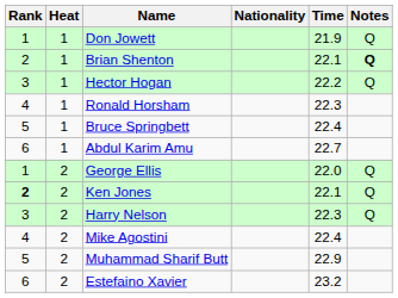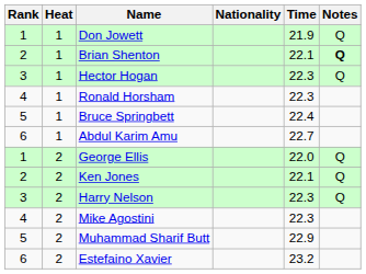 <table class="wikitable sortable" style="text-align:center">
 <tr>
 <th>Rank</th>
 <th>Heat</th>
 <th>Name</th>
 <th>Nationality</th>
 <th>Time</th>
 <th>Notes</th>
 </tr>
 <tr bgcolor=ccffcc>
 <td>1</td>
 <td>1</td>
 <td align=left><a href='#'>Don Jowett</a></td>
 <td align=left></td>
 <td>21.9</td>
 <td>Q</td>
 </tr>
 <tr bgcolor=ccffcc>
 <td>2</td>
 <td>1</td>
 <td align=left><a href='#'>Brian Shenton</a></td>
 <td align=left></td>
 <td>22.1</td>
 <td><strong>Q</strong></td>
 </tr>
 <tr bgcolor=ccffcc>
 <td>3</td>
 <td>1</td>
 <td align=left><a href='#'>Hector Hogan</a></td>
 <td align=left></td>
-<td>22.2</td>
+<td>22.3</td>
 <td>Q</td>
 </tr>
 <tr>
 <td>4</td>
 <td>1</td>
 <td align=left><a href='#'>Ronald Horsham</a></td>
 <td align=left></td>
 <td>22.3</td>
 <td></td>
 </tr>
 <tr>
 <td>5</td>
 <td>1</td>
 <td align=left><a href='#'>Bruce Springbett</a></td>
 <td align=left></td>
 <td>22.4</td>
 <td></td>
 </tr>
 <tr>
 <td>6</td>
 <td>1</td>
 <td align=left><a href='#'>Abdul Karim Amu</a></td>
 <td align=left></td>
 <td>22.7</td>
 <td></td>
 </tr>
 <tr bgcolor=ccffcc>
 <td>1</td>
 <td>2</td>
 <td align=left><a href='#'>George Ellis</a></td>
 <td align=left></td>
 <td>22.0</td>
 <td>Q</td>
 </tr>
 <tr bgcolor=ccffcc>
-<td><strong>2</strong></td>
+<td>2</td>
 <td>2</td>
 <td align=left><a href='#'>Ken Jones</a></td>
 <td align=left></td>
 <td>22.1</td>
 <td>Q</td>
 </tr>
 <tr bgcolor=ccffcc>
 <td>3</td>
 <td>2</td>
 <td align=left><a href='#'>Harry Nelson</a></td>
 <td align=left></td>
 <td>22.3</td>
 <td>Q</td>
 </tr>
 <tr>
 <td>4</td>
 <td>2</td>
 <td align=left><a href='#'>Mike Agostini</a></td>
 <td align=left></td>
-<td>22.4</td>
+<td>22.3</td>
 <td></td>
 </tr>
 <tr>
 <td>5</td>
 <td>2</td>
 <td align=left><a href='#'>Muhammad Sharif Butt</a></td>
 <td align=left></td>
 <td>22.9</td>
 <td></td>
 </tr>
 <tr>
 <td>6</td>
 <td>2</td>
 <td align=left><a href='#'>Estefaino Xavier</a></td>
 <td align=left></td>
 <td>23.2</td>
 <td></td>
 </tr>
 </table>
